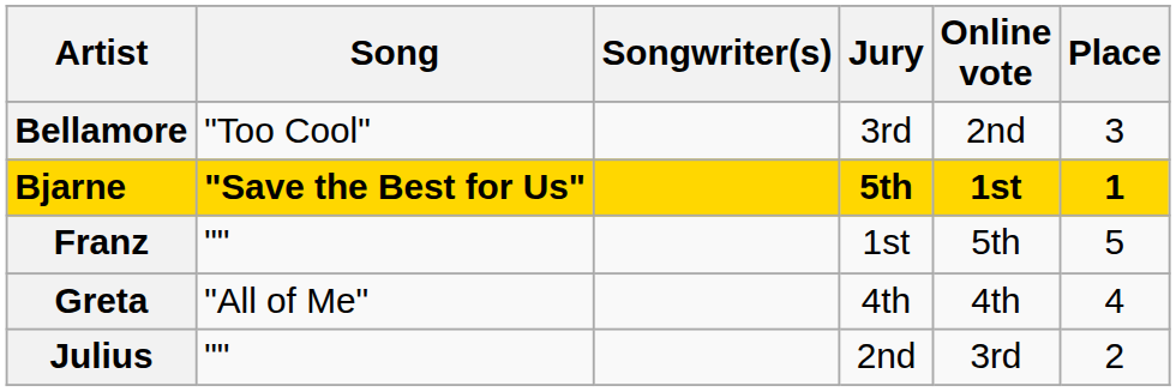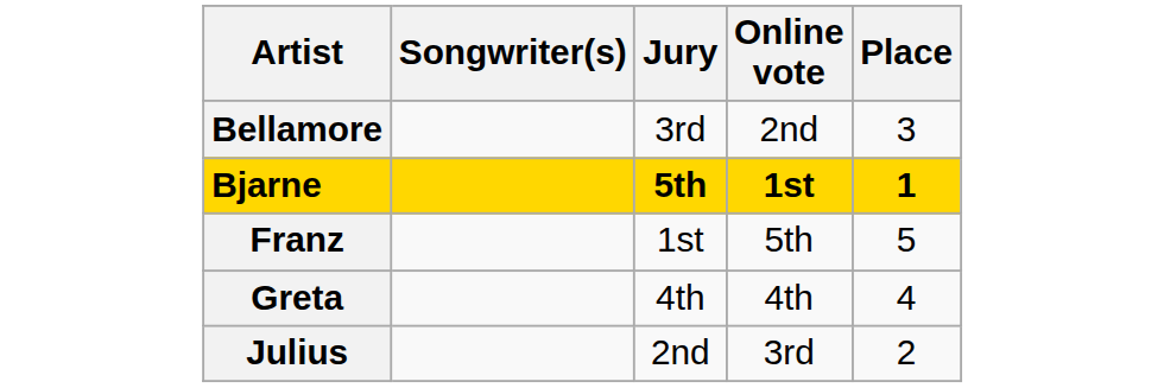 <table class="sortable wikitable plainrowheaders" style="margin: 1em auto 1em auto; text-align:center;">
 <tr>
 <th>Artist</th>
-<th>Song</th>
 <th class="unsortable">Songwriter(s)</th>
 <th>Jury</th>
 <th>Online<br>vote</th>
 <th>Place</th>
 </tr>
 <tr>
 <th scope="row" align="left">Bellamore</th>
-<td align="left">"Too Cool"</td>
 <td align="left"></td>
 <td>3rd</td>
 <td>2nd</td>
 <td>3</td>
 </tr>
 <tr style="font-weight: bold; background: gold;">
 <th scope="row" style="text-align:left; font-weight:bold; background:gold">Bjarne</th>
-<td align="left">"Save the Best for Us"</td>
 <td align="left"></td>
 <td>5th</td>
 <td>1st</td>
 <td>1</td>
 </tr>
 <tr>
 <th scope="row" align="left">Franz</th>
-<td align="left">""</td>
 <td align="left"></td>
 <td>1st</td>
 <td>5th</td>
 <td>5</td>
 </tr>
 <tr>
 <th scope="row" align="left">Greta</th>
-<td align="left">"All of Me"</td>
 <td align="left"></td>
 <td>4th</td>
 <td>4th</td>
 <td>4</td>
 </tr>
 <tr>
 <th scope="row" align="left">Julius</th>
-<td align="left">""</td>
 <td align="left"></td>
 <td>2nd</td>
 <td>3rd</td>
 <td>2</td>
 </tr>
 </table>
